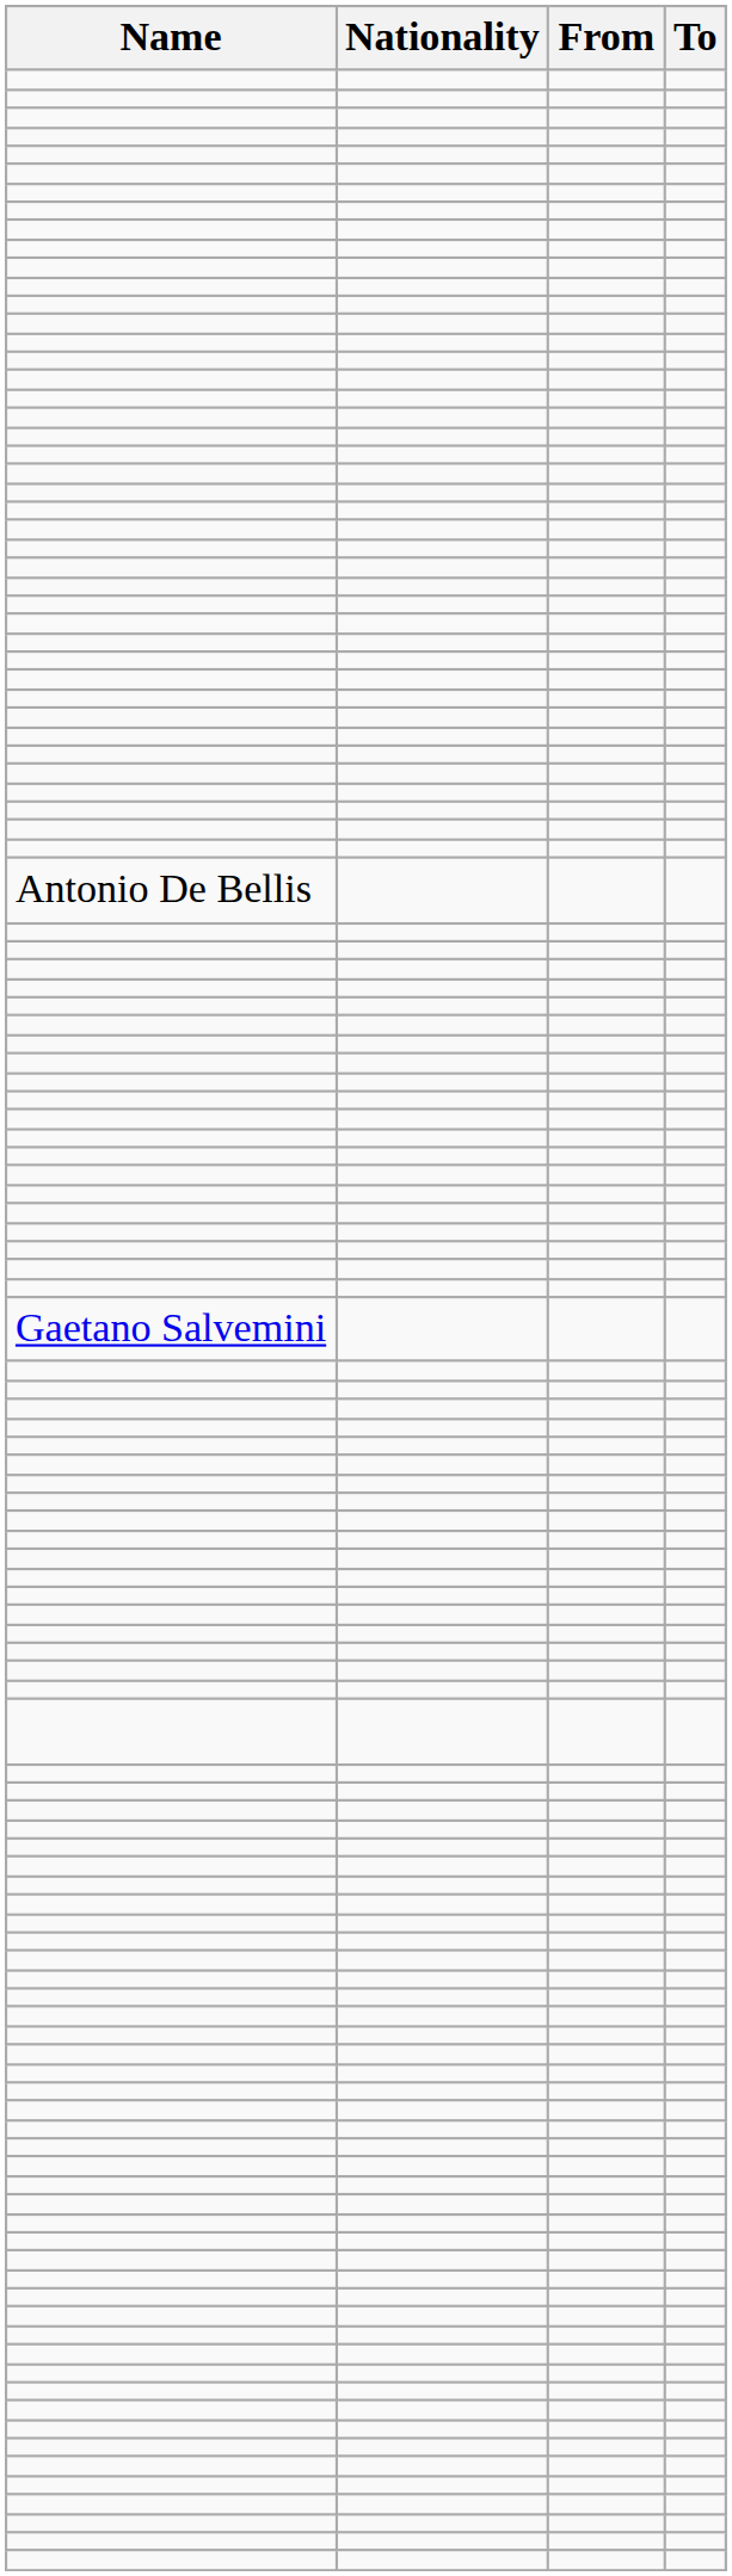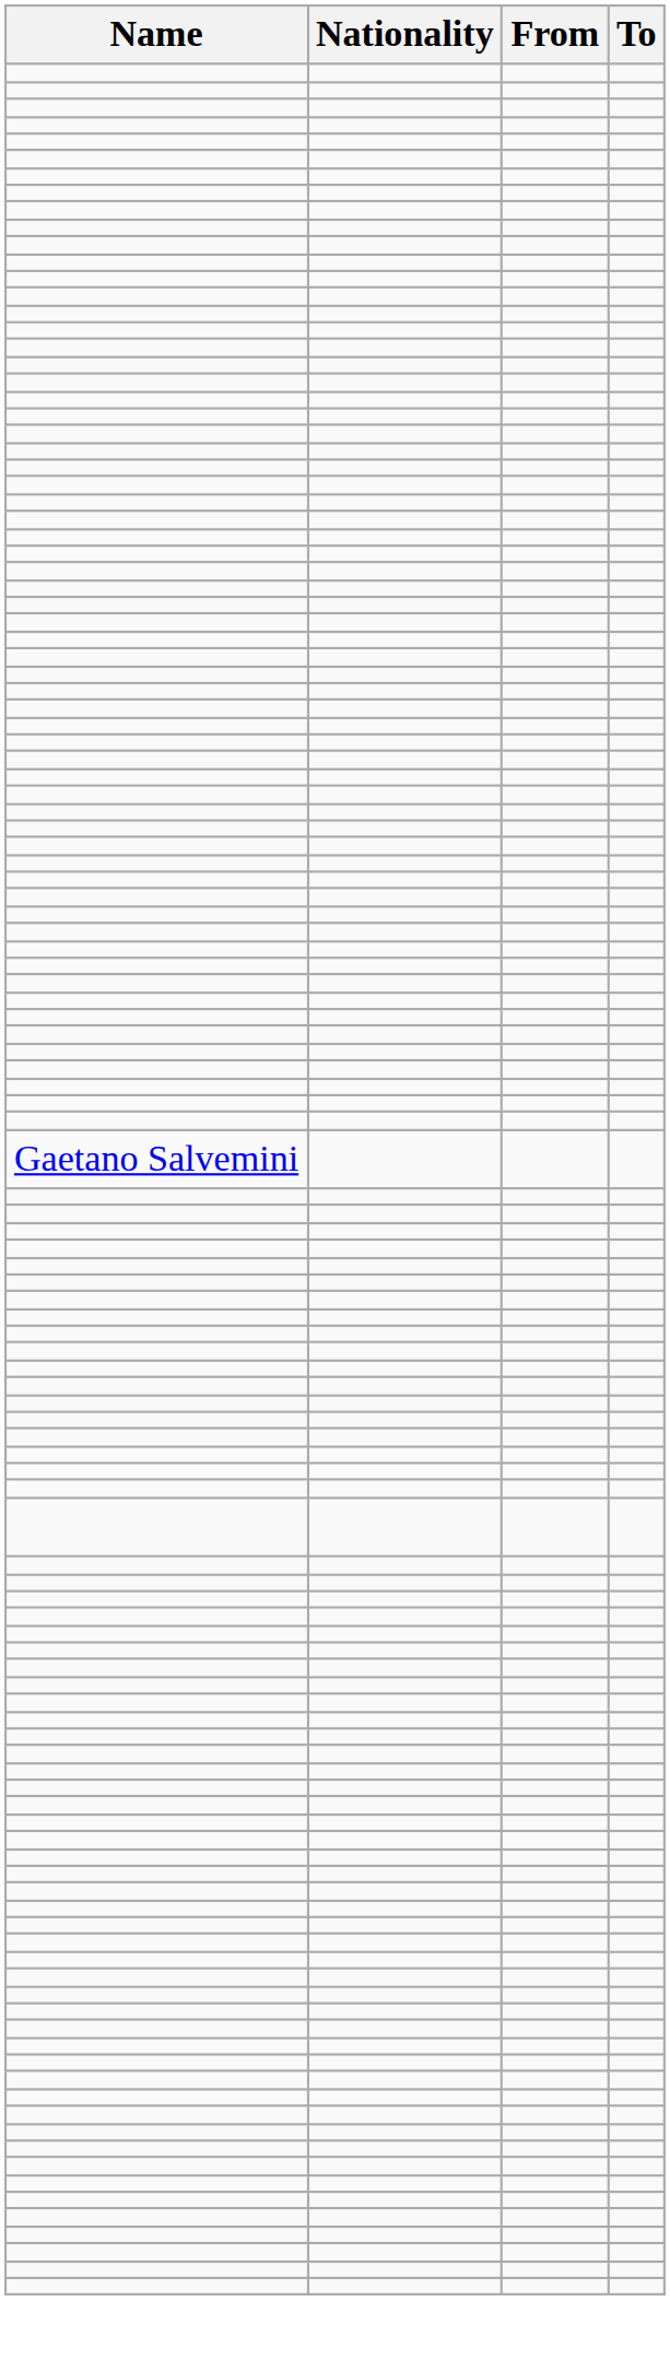 <table class="wikitable sortable">
 <tr>
 <th>Name</th>
 <th>Nationality</th>
 <th>From</th>
 <th class="unsortable">To</th>
 </tr>
 <tr>
 <td align=left></td>
 <td></td>
 <td align=left></td>
 <td align=left></td>
 </tr>
 <tr>
 <td align=left></td>
 <td></td>
 <td align=left></td>
 <td align=left></td>
 </tr>
 <tr>
 <td align=left></td>
 <td></td>
 <td align=left></td>
 <td align=left></td>
 </tr>
 <tr>
 <td align=left></td>
 <td></td>
 <td align=left></td>
 <td align=left></td>
 </tr>
 <tr>
 <td align=left></td>
 <td></td>
 <td align=left></td>
 <td align=left></td>
 </tr>
 <tr>
 <td align=left></td>
 <td></td>
 <td align=left></td>
 <td align=left></td>
 </tr>
 <tr>
 <td align=left></td>
 <td></td>
 <td align=left></td>
 <td align=left></td>
 </tr>
 <tr>
 <td align=left></td>
 <td></td>
 <td align=left></td>
 <td align=left></td>
 </tr>
 <tr>
 <td align=left></td>
 <td></td>
 <td align=left></td>
 <td align=left></td>
 </tr>
 <tr>
 <td align=left></td>
 <td></td>
 <td align=left></td>
 <td align=left></td>
 </tr>
 <tr>
 <td align=left></td>
 <td></td>
 <td align=left></td>
 <td align=left></td>
 </tr>
 <tr>
 <td align=left></td>
 <td></td>
 <td align=left></td>
 <td align=left></td>
 </tr>
 <tr>
 <td align=left></td>
 <td></td>
 <td align=left></td>
 <td align=left></td>
 </tr>
 <tr>
 <td align=left></td>
 <td></td>
 <td align=left></td>
 <td align=left></td>
 </tr>
 <tr>
 <td align=left></td>
 <td></td>
 <td align=left></td>
 <td align=left></td>
 </tr>
 <tr>
 <td align=left></td>
 <td></td>
 <td align=left></td>
 <td align=left></td>
 </tr>
 <tr>
 <td align=left></td>
 <td></td>
 <td align=left></td>
 <td align=left></td>
 </tr>
 <tr>
 <td align=left></td>
 <td></td>
 <td align=left></td>
 <td align=left></td>
 </tr>
 <tr>
 <td align=left></td>
 <td></td>
 <td align=left></td>
 <td align=left></td>
 </tr>
 <tr>
 <td align=left></td>
 <td></td>
 <td align=left></td>
 <td align=left></td>
 </tr>
 <tr>
 <td align=left></td>
 <td></td>
 <td align=left></td>
 <td align=left></td>
 </tr>
 <tr>
 <td align=left></td>
 <td></td>
 <td align=left></td>
 <td align=left></td>
 </tr>
 <tr>
 <td align=left></td>
 <td></td>
 <td align=left></td>
 <td align=left></td>
 </tr>
 <tr>
 <td align=left></td>
 <td></td>
 <td align=left></td>
 <td align=left></td>
 </tr>
 <tr>
 <td align=left></td>
 <td></td>
 <td align=left></td>
 <td align=left></td>
 </tr>
 <tr>
 <td align=left></td>
 <td></td>
 <td align=left></td>
 <td align=left></td>
 </tr>
 <tr>
 <td align=left></td>
 <td></td>
 <td align=left></td>
 <td align=left></td>
 </tr>
 <tr>
 <td align=left></td>
 <td></td>
 <td align=left></td>
 <td align=left></td>
 </tr>
 <tr>
 <td align=left></td>
 <td></td>
 <td align=left></td>
 <td align=left></td>
 </tr>
 <tr>
 <td align=left></td>
 <td></td>
 <td align=left></td>
 <td align=left></td>
 </tr>
 <tr>
 <td align=left></td>
 <td></td>
 <td align=left></td>
 <td align=left></td>
 </tr>
 <tr>
 <td align=left></td>
 <td></td>
 <td align=left></td>
 <td align=left></td>
 </tr>
 <tr>
 <td align=left></td>
 <td></td>
 <td align=left></td>
 <td align=left></td>
 </tr>
 <tr>
 <td align=left></td>
 <td></td>
 <td align=left></td>
 <td align=left></td>
 </tr>
 <tr>
 <td align=left></td>
 <td></td>
 <td align=left></td>
 <td align=left></td>
 </tr>
 <tr>
 <td align=left></td>
 <td></td>
 <td align=left></td>
 <td align=left></td>
 </tr>
 <tr>
 <td align=left></td>
 <td></td>
 <td align=left></td>
 <td align=left></td>
 </tr>
 <tr>
 <td align=left></td>
 <td></td>
 <td align=left></td>
 <td align=left></td>
 </tr>
 <tr>
 <td align=left></td>
 <td></td>
 <td align=left></td>
 <td align=left></td>
 </tr>
 <tr>
 <td align=left></td>
 <td></td>
 <td align=left></td>
 <td align=left></td>
 </tr>
 <tr>
 <td align=left></td>
 <td></td>
 <td align=left></td>
 <td align=left></td>
 </tr>
 <tr>
 <td align=left></td>
-<td></td>
-<td align=left></td>
-<td align=left></td>
-</tr>
-<tr>
-<td align=left>Antonio De Bellis</td>
 <td></td>
 <td align=left></td>
 <td align=left></td>
 </tr>
 <tr>
 <td align=left></td>
 <td></td>
 <td align=left></td>
 <td align=left></td>
 </tr>
 <tr>
 <td align=left></td>
 <td></td>
 <td align=left></td>
 <td align=left></td>
 </tr>
 <tr>
 <td align=left></td>
 <td></td>
 <td align=left></td>
 <td align=left></td>
 </tr>
 <tr>
 <td align=left></td>
 <td></td>
 <td align=left></td>
 <td align=left></td>
 </tr>
 <tr>
 <td align=left></td>
 <td></td>
 <td align=left></td>
 <td align=left></td>
 </tr>
 <tr>
 <td align=left></td>
 <td></td>
 <td align=left></td>
 <td align=left></td>
 </tr>
 <tr>
 <td align=left></td>
 <td></td>
 <td align=left></td>
 <td align=left></td>
 </tr>
 <tr>
 <td align=left></td>
 <td></td>
 <td align=left></td>
 <td align=left></td>
 </tr>
 <tr>
 <td align=left></td>
 <td></td>
 <td align=left></td>
 <td align=left></td>
 </tr>
 <tr>
 <td align=left></td>
 <td></td>
 <td align=left></td>
 <td align=left></td>
 </tr>
 <tr>
 <td align=left></td>
 <td></td>
 <td align=left></td>
 <td align=left></td>
 </tr>
 <tr>
 <td align=left></td>
 <td></td>
 <td align=left></td>
 <td align=left></td>
 </tr>
 <tr>
 <td align=left></td>
 <td></td>
 <td align=left></td>
 <td align=left></td>
 </tr>
 <tr>
 <td align=left></td>
 <td></td>
 <td align=left></td>
 <td align=left></td>
 </tr>
 <tr>
 <td align=left></td>
 <td></td>
 <td align=left></td>
 <td align=left></td>
 </tr>
 <tr>
 <td align=left></td>
 <td></td>
 <td align=left></td>
 <td align=left></td>
 </tr>
 <tr>
 <td align=left></td>
 <td></td>
 <td align=left></td>
 <td align=left></td>
 </tr>
 <tr>
 <td align=left></td>
 <td></td>
 <td align=left></td>
 <td align=left></td>
 </tr>
 <tr>
 <td align=left></td>
 <td></td>
 <td align=left></td>
 <td align=left></td>
 </tr>
 <tr>
 <td align=left></td>
 <td></td>
 <td align=left></td>
 <td align=left></td>
 </tr>
 <tr>
 <td align=left><a href='#'>Gaetano Salvemini</a></td>
 <td></td>
 <td align=left></td>
 <td align=left></td>
 </tr>
 <tr>
 <td align=left></td>
 <td></td>
 <td align=left></td>
 <td align=left></td>
 </tr>
 <tr>
 <td align=left></td>
 <td></td>
 <td align=left></td>
 <td align=left></td>
 </tr>
 <tr>
 <td align=left></td>
 <td></td>
 <td align=left></td>
 <td align=left></td>
 </tr>
 <tr>
 <td align=left></td>
 <td></td>
 <td align=left></td>
 <td align=left></td>
 </tr>
 <tr>
 <td align=left></td>
 <td></td>
 <td align=left></td>
 <td align=left></td>
 </tr>
 <tr>
 <td align=left></td>
 <td></td>
 <td align=left></td>
 <td align=left></td>
 </tr>
 <tr>
 <td align=left></td>
 <td></td>
 <td align=left></td>
 <td align=left></td>
 </tr>
 <tr>
 <td align=left></td>
 <td></td>
 <td align=left></td>
 <td align=left></td>
 </tr>
 <tr>
 <td align=left></td>
 <td></td>
 <td align=left></td>
 <td align=left></td>
 </tr>
 <tr>
 <td align=left></td>
 <td></td>
 <td align=left></td>
 <td align=left></td>
 </tr>
 <tr>
 <td align=left></td>
 <td></td>
 <td align=left></td>
 <td align=left></td>
 </tr>
 <tr>
 <td align=left></td>
 <td></td>
 <td align=left></td>
 <td align=left></td>
 </tr>
 <tr>
 <td align=left></td>
 <td></td>
 <td align=left></td>
 <td align=left></td>
 </tr>
 <tr>
 <td align=left></td>
 <td></td>
 <td align=left></td>
 <td align=left></td>
 </tr>
 <tr>
 <td align=left></td>
 <td></td>
 <td align=left></td>
 <td align=left></td>
 </tr>
 <tr>
 <td align=left></td>
 <td></td>
 <td align=left></td>
 <td align=left></td>
 </tr>
 <tr>
 <td align=left></td>
 <td></td>
 <td align=left></td>
 <td align=left></td>
 </tr>
 <tr>
 <td align=left></td>
 <td></td>
 <td align=left></td>
 <td align=left></td>
 </tr>
 <tr>
 <td align=left><br></td>
 <td><br></td>
 <td align=left></td>
 <td align=left></td>
 </tr>
 <tr>
 <td align=left></td>
 <td></td>
 <td align=left></td>
 <td align=left></td>
 </tr>
 <tr>
 <td align=left></td>
 <td></td>
 <td align=left></td>
 <td align=left></td>
 </tr>
 <tr>
 <td align=left></td>
 <td></td>
 <td align=left></td>
 <td align=left></td>
 </tr>
 <tr>
 <td align=left></td>
 <td></td>
 <td align=left></td>
 <td align=left></td>
 </tr>
 <tr>
 <td align=left></td>
 <td></td>
 <td align=left></td>
 <td align=left></td>
 </tr>
 <tr>
 <td align=left></td>
 <td></td>
 <td align=left></td>
 <td align=left></td>
 </tr>
 <tr>
 <td align=left></td>
 <td></td>
 <td align=left></td>
 <td align=left></td>
 </tr>
 <tr>
 <td align=left></td>
 <td></td>
 <td align=left></td>
 <td align=left></td>
 </tr>
 <tr>
 <td align=left></td>
 <td></td>
 <td align=left></td>
 <td align=left></td>
 </tr>
 <tr>
 <td align=left></td>
 <td></td>
 <td align=left></td>
 <td align=left></td>
 </tr>
 <tr>
 <td align=left></td>
 <td></td>
 <td align=left></td>
 <td align=left></td>
 </tr>
 <tr>
 <td align=left></td>
 <td></td>
 <td align=left></td>
 <td align=left></td>
 </tr>
 <tr>
 <td align=left></td>
 <td></td>
 <td align=left></td>
 <td align=left></td>
 </tr>
 <tr>
 <td align=left></td>
 <td></td>
 <td align=left></td>
 <td align=left></td>
 </tr>
 <tr>
 <td align=left></td>
 <td></td>
 <td align=left></td>
 <td align=left></td>
 </tr>
 <tr>
 <td align=left></td>
 <td></td>
 <td align=left></td>
 <td align=left></td>
 </tr>
 <tr>
 <td align=left></td>
 <td></td>
 <td align=left></td>
 <td align=left></td>
 </tr>
 <tr>
 <td align=left></td>
 <td></td>
 <td align=left></td>
 <td align=left></td>
 </tr>
 <tr>
 <td align=left></td>
 <td></td>
 <td align=left></td>
 <td align=left></td>
 </tr>
 <tr>
 <td align=left></td>
 <td></td>
 <td align=left></td>
 <td align=left></td>
 </tr>
 <tr>
 <td align=left></td>
 <td></td>
 <td align=left></td>
 <td align=left></td>
 </tr>
 <tr>
 <td align=left></td>
 <td></td>
 <td align=left></td>
 <td align=left></td>
 </tr>
 <tr>
 <td align=left></td>
 <td></td>
 <td align=left></td>
 <td align=left></td>
 </tr>
 <tr>
 <td align=left></td>
 <td></td>
 <td align=left></td>
 <td align=left></td>
 </tr>
 <tr>
 <td align=left></td>
 <td></td>
 <td align=left></td>
 <td align=left></td>
 </tr>
 <tr>
 <td align=left></td>
 <td></td>
 <td align=left></td>
 <td align=left></td>
 </tr>
 <tr>
 <td align=left></td>
 <td></td>
 <td align=left></td>
 <td align=left></td>
 </tr>
 <tr>
 <td align=left></td>
 <td></td>
 <td align=left></td>
 <td align=left></td>
 </tr>
 <tr>
 <td align=left></td>
 <td></td>
 <td align=left></td>
 <td align=left></td>
 </tr>
 <tr>
 <td align=left></td>
 <td></td>
 <td align=left></td>
 <td align=left></td>
 </tr>
 <tr>
 <td align=left></td>
 <td></td>
 <td align=left></td>
 <td align=left></td>
 </tr>
 <tr>
 <td align=left></td>
 <td></td>
 <td align=left></td>
 <td align=left></td>
 </tr>
 <tr>
 <td align=left></td>
 <td></td>
 <td align=left></td>
 <td align=left></td>
 </tr>
 <tr>
 <td align=left></td>
 <td></td>
 <td align=left></td>
 <td align=left></td>
 </tr>
 <tr>
 <td align=left></td>
 <td></td>
 <td align=left></td>
 <td align=left></td>
 </tr>
 <tr>
 <td align=left></td>
 <td></td>
 <td align=left></td>
 <td align=left></td>
 </tr>
 <tr>
 <td align=left></td>
 <td></td>
 <td align=left></td>
 <td align=left></td>
 </tr>
 <tr>
 <td align=left></td>
 <td></td>
 <td align=left></td>
 <td align=left></td>
 </tr>
 <tr>
 <td align=left></td>
 <td></td>
 <td align=left></td>
 <td align=left></td>
 </tr>
 <tr>
 <td align=left></td>
 <td></td>
 <td align=left></td>
 <td align=left></td>
 </tr>
 <tr>
 <td align=left></td>
 <td></td>
 <td align=left></td>
 <td align=left></td>
 </tr>
 <tr>
 <td align=left></td>
 <td></td>
 <td align=left></td>
 <td align=left></td>
 </tr>
 <tr>
 <td align=left></td>
 <td></td>
 <td align=left></td>
 <td align=left></td>
 </tr>
 </table>
